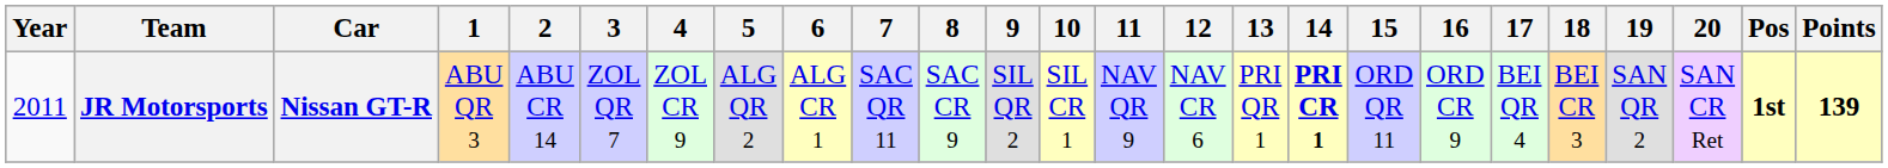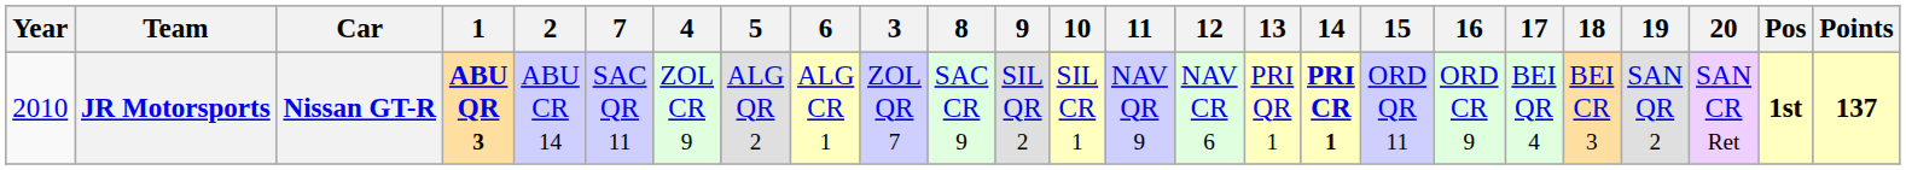 <table class="wikitable" border="1" style="text-align:center; font-size:90%;">
 <tr>
 <th>Year</th>
 <th>Team</th>
 <th>Car</th>
 <th>1</th>
 <th>2</th>
-<th>3</th>
+<th>7</th>
 <th>4</th>
 <th>5</th>
 <th>6</th>
-<th>7</th>
+<th>3</th>
 <th>8</th>
 <th>9</th>
 <th>10</th>
 <th>11</th>
 <th>12</th>
 <th>13</th>
 <th>14</th>
 <th>15</th>
 <th>16</th>
 <th>17</th>
 <th>18</th>
 <th>19</th>
 <th>20</th>
 <th>Pos</th>
 <th>Points</th>
 </tr>
 <tr>
-<td><a href='#'>2011</a></td>
+<td><a href='#'>2010</a></td>
 <th><a href='#'>JR Motorsports</a></th>
 <th><a href='#'>Nissan GT-R</a></th>
-<td style="background:#FFDF9F;"><a href='#'>ABU<br>QR</a><br><small>3<br></small></td>
+<td style="background:#FFDF9F;"><strong><a href='#'>ABU<br>QR</a><br><small>3<br></small></strong></td>
 <td style="background:#CFCFFF;"><a href='#'>ABU<br>CR</a><br><small>14<br></small></td>
-<td style="background:#CFCFFF;"><a href='#'>ZOL<br>QR</a><br><small>7<br></small></td>
+<td style="background:#CFCFFF;"><a href='#'>SAC<br>QR</a><br><small>11<br></small></td>
 <td style="background:#DFFFDF;"><a href='#'>ZOL<br>CR</a><br><small>9<br></small></td>
 <td style="background:#DFDFDF;"><a href='#'>ALG<br>QR</a><br><small>2<br></small></td>
 <td style="background:#FFFFBF;"><a href='#'>ALG<br>CR</a><br><small>1<br></small></td>
-<td style="background:#CFCFFF;"><a href='#'>SAC<br>QR</a><br><small>11<br></small></td>
+<td style="background:#CFCFFF;"><a href='#'>ZOL<br>QR</a><br><small>7<br></small></td>
 <td style="background:#DFFFDF;"><a href='#'>SAC<br>CR</a><br><small>9<br></small></td>
 <td style="background:#DFDFDF;"><a href='#'>SIL<br>QR</a><br><small>2<br></small></td>
 <td style="background:#FFFFBF;"><a href='#'>SIL<br>CR</a><br><small>1<br></small></td>
 <td style="background:#CFCFFF;"><a href='#'>NAV<br>QR</a><br><small>9<br></small></td>
 <td style="background:#DFFFDF;"><a href='#'>NAV<br>CR</a><br><small>6<br></small></td>
 <td style="background:#FFFFBF;"><a href='#'>PRI<br>QR</a><br><small>1<br></small></td>
 <td style="background:#FFFFBF;"><strong><a href='#'>PRI<br>CR</a><br><small>1<br></small></strong></td>
 <td style="background:#CFCFFF;"><a href='#'>ORD<br>QR</a><br><small>11<br></small></td>
 <td style="background:#DFFFDF;"><a href='#'>ORD<br>CR</a><br><small>9<br></small></td>
 <td style="background:#DFFFDF;"><a href='#'>BEI<br>QR</a><br><small>4<br></small></td>
 <td style="background:#FFDF9F;"><a href='#'>BEI<br>CR</a><br><small>3<br></small></td>
 <td style="background:#DFDFDF;"><a href='#'>SAN<br>QR</a><br><small>2<br></small></td>
 <td style="background:#EFCFFF;"><a href='#'>SAN<br>CR</a><br><small>Ret<br></small></td>
 <td style="background:#FFFFBF;"><strong>1st</strong></td>
-<td style="background:#FFFFBF;"><strong>139</strong></td>
+<td style="background:#FFFFBF;"><strong>137</strong></td>
 </tr>
 </table>
